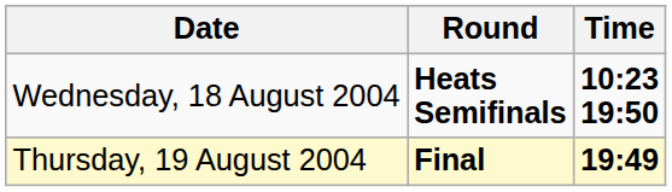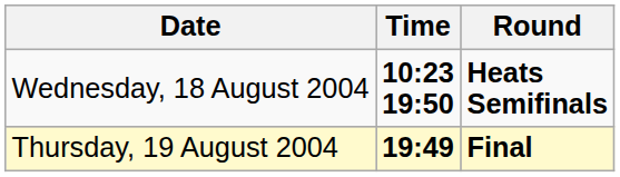 <table class="wikitable">
 <tr>
 <th>Date</th>
+<th>Time</th>
 <th>Round</th>
-<th>Time</th>
 </tr>
 <tr>
 <td>Wednesday, 18 August 2004</td>
+<td><strong>10:23</strong><br><strong>19:50</strong></td>
 <td><strong>Heats</strong><br><strong>Semifinals</strong></td>
-<td><strong>10:23</strong><br><strong>19:50</strong></td>
 </tr>
 <tr style=background:lemonchiffon>
 <td>Thursday, 19 August 2004</td>
+<td><strong>19:49</strong></td>
 <td><strong>Final</strong></td>
-<td><strong>19:49</strong></td>
 </tr>
 </table>
